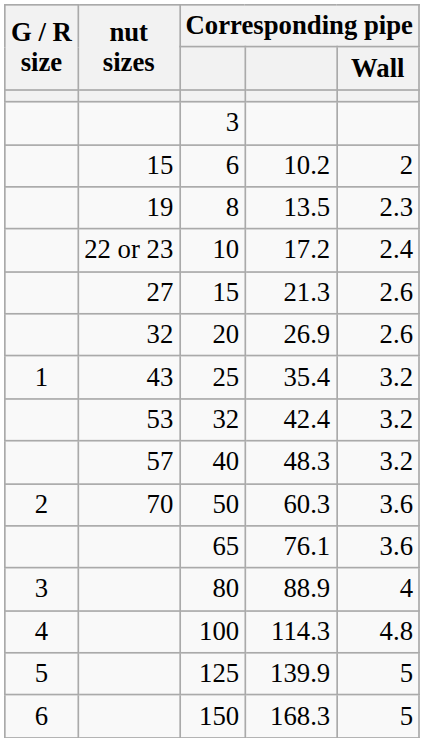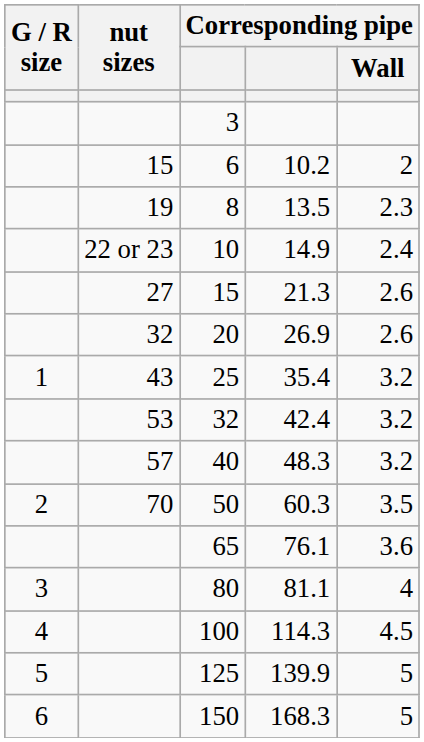 <table class=wikitable>
 <tr>
 <th rowspan=2>G / R<br>size</th>
 <th rowspan=2> nut <br>sizes</th>
 <th colspan=4>Corresponding pipe</th>
 </tr>
 <tr>
 <th scope="col"></th>
 <th scope="col"></th>
 <th scope="col">Wall</th>
 </tr>
 <tr>
 <th scope="col"></th>
 <th scope="col"></th>
 <th scope="col"></th>
 <th scope="col"></th>
 <th scope="col"></th>
 </tr>
 <tr align="right">
 <td align="center"></td>
 <td></td>
 <td>3</td>
 <td></td>
 <td></td>
 </tr>
 <tr align="right">
 <td align="center"></td>
 <td>15</td>
 <td>6</td>
 <td>10.2</td>
 <td>2</td>
 </tr>
 <tr align="right">
 <td align="center"></td>
 <td>19</td>
 <td>8</td>
 <td>13.5</td>
 <td>2.3</td>
 </tr>
 <tr align="right">
 <td align="center"></td>
 <td>22 or 23</td>
 <td>10</td>
-<td>17.2</td>
+<td>14.9</td>
 <td>2.4</td>
 </tr>
 <tr align="right">
 <td align="center"></td>
 <td>27</td>
 <td>15</td>
 <td>21.3</td>
 <td>2.6</td>
 </tr>
 <tr align="right">
 <td align="center"></td>
 <td>32</td>
 <td>20</td>
 <td>26.9</td>
 <td>2.6</td>
 </tr>
 <tr align="right">
 <td align="center">1</td>
 <td>43</td>
 <td>25</td>
 <td>35.4</td>
 <td>3.2</td>
 </tr>
 <tr align="right">
 <td align="center"></td>
 <td>53</td>
 <td>32</td>
 <td>42.4</td>
 <td>3.2</td>
 </tr>
 <tr align="right">
 <td align="center"></td>
 <td>57</td>
 <td>40</td>
 <td>48.3</td>
 <td>3.2</td>
 </tr>
 <tr align="right">
 <td align="center">2</td>
 <td>70</td>
 <td>50</td>
 <td>60.3</td>
-<td>3.6</td>
+<td>3.5</td>
 </tr>
 <tr align="right">
 <td align="center"></td>
 <td></td>
 <td>65</td>
 <td>76.1</td>
 <td>3.6</td>
 </tr>
 <tr align="right">
 <td align="center">3</td>
 <td></td>
 <td>80</td>
-<td>88.9</td>
+<td>81.1</td>
 <td>4</td>
 </tr>
 <tr align="right">
 <td align="center">4</td>
 <td></td>
 <td>100</td>
 <td>114.3</td>
-<td>4.8</td>
+<td>4.5</td>
 </tr>
 <tr align="right">
 <td align="center">5</td>
 <td></td>
 <td>125</td>
 <td>139.9</td>
 <td>5</td>
 </tr>
 <tr align="right">
 <td align="center">6</td>
 <td></td>
 <td>150</td>
 <td>168.3</td>
 <td>5</td>
 </tr>
 </table>
